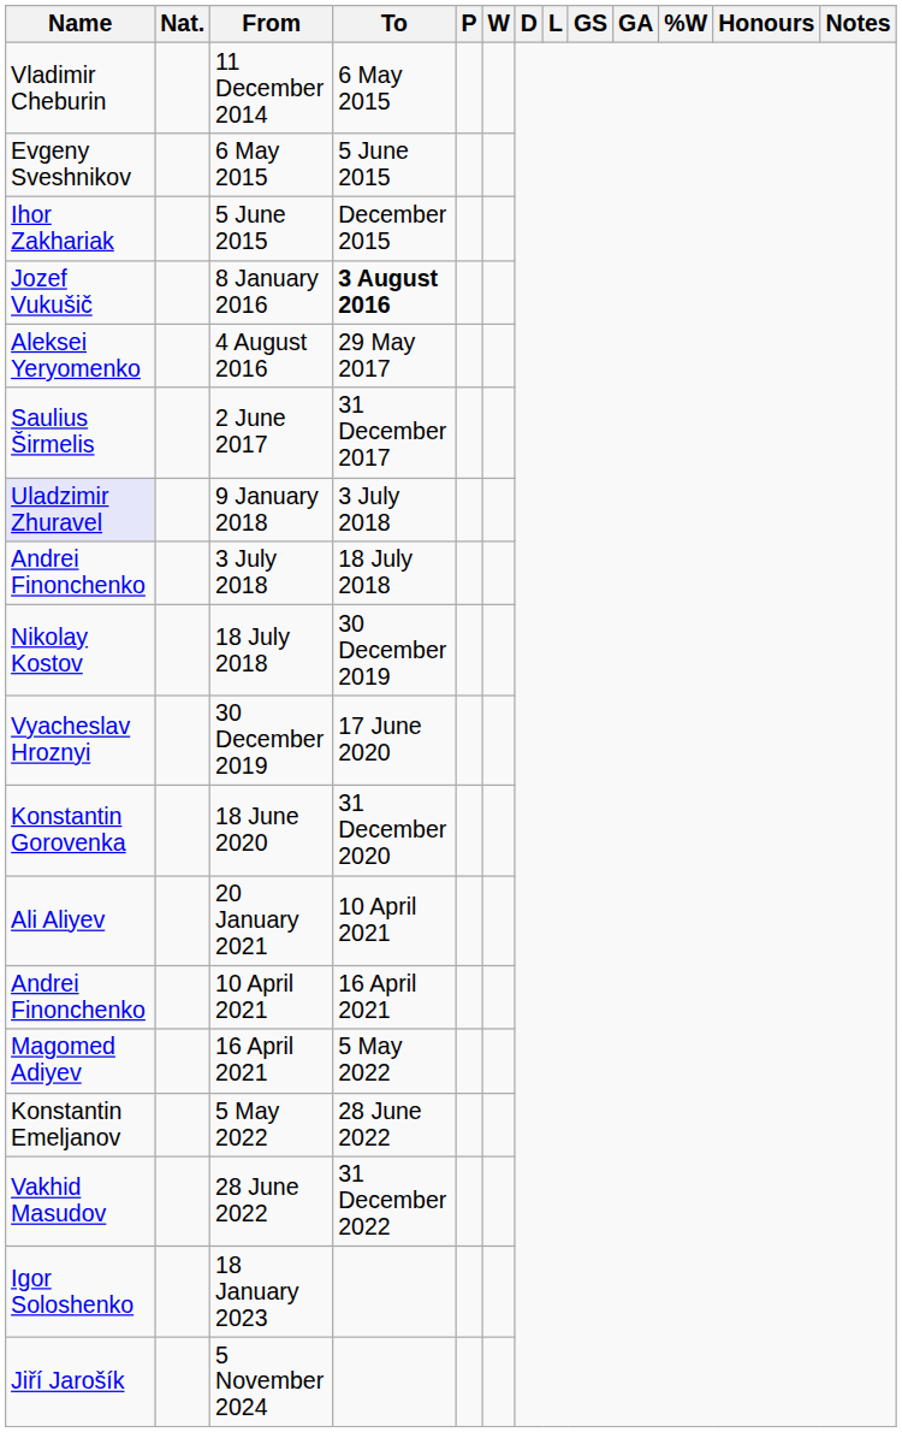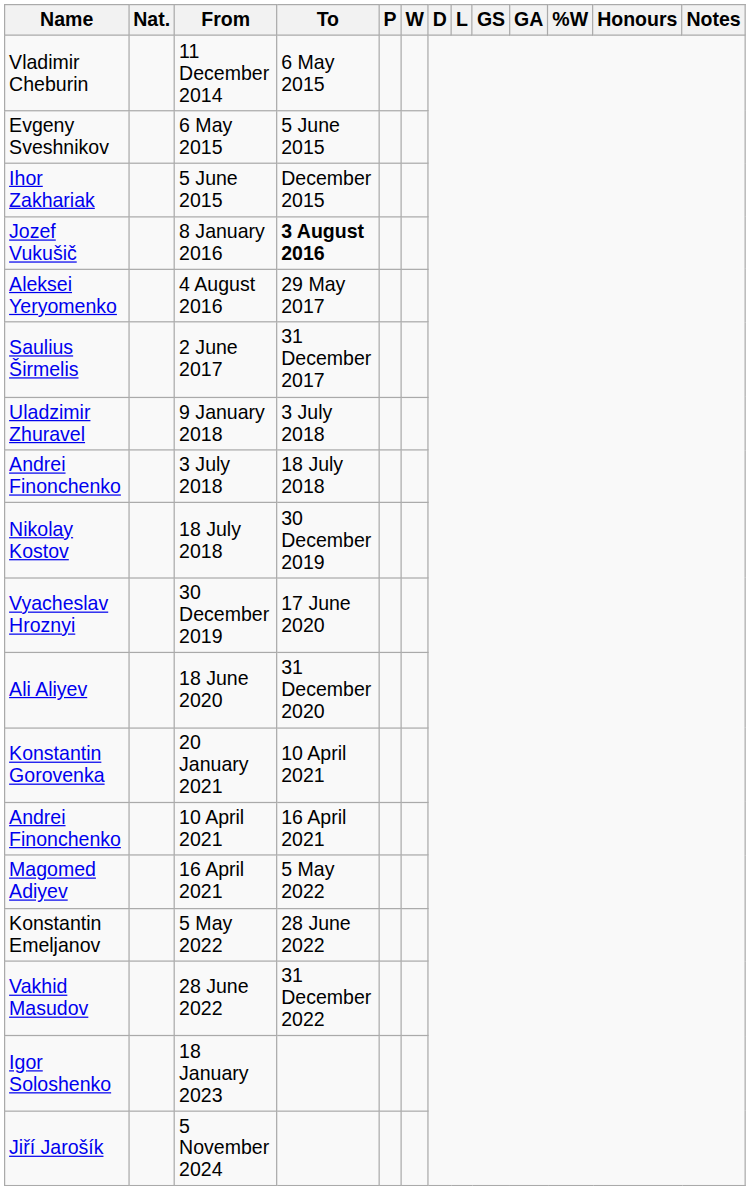 <table class="wikitable sortable" style="text-align: center">
 <tr>
 <th>Name</th>
 <th>Nat.</th>
 <th class="unsortable">From</th>
 <th class="unsortable">To</th>
 <th abbr="TOTAL OF MATCHES PLAYED">P</th>
 <th abbr="MATCHES WON">W</th>
 <th abbr="MATCHES DRAWN">D</th>
 <th abbr="MATCHES LOST">L</th>
 <th abbr="GOALS SCORED">GS</th>
 <th abbr="GOAL AGAINST">GA</th>
 <th abbr="PERCENTAGE OF MATCHES WON">%W</th>
 <th abbr="HONOURS">Honours</th>
 <th abbr="NOTES">Notes</th>
 </tr>
 <tr>
 <td align=left>Vladimir Cheburin</td>
 <td align=left></td>
 <td align=left>11 December 2014</td>
 <td align=left>6 May 2015<br></td>
 <td></td>
 <td></td>
 </tr>
 <tr>
 <td align=left>Evgeny Sveshnikov</td>
 <td align=left></td>
 <td align=left>6 May 2015</td>
 <td align=left>5 June 2015<br></td>
 <td></td>
 <td></td>
 </tr>
 <tr>
 <td align=left><a href='#'>Ihor Zakhariak</a></td>
 <td align=left></td>
 <td align=left>5 June 2015</td>
 <td align=left>December 2015<br></td>
 <td></td>
 <td></td>
 </tr>
 <tr>
 <td align=left><a href='#'>Jozef Vukušič</a></td>
 <td align=left></td>
 <td align=left>8 January 2016</td>
 <td align=left><strong>3 August 2016<br></strong></td>
 <td></td>
 <td></td>
 </tr>
 <tr>
 <td align=left><a href='#'>Aleksei Yeryomenko</a></td>
 <td align=left></td>
 <td align=left>4 August 2016</td>
 <td align=left>29 May 2017<br></td>
 <td></td>
 <td></td>
 </tr>
 <tr>
 <td align=left><a href='#'>Saulius Širmelis</a></td>
 <td align=left></td>
 <td align=left>2 June 2017</td>
 <td align=left>31 December 2017<br></td>
 <td></td>
 <td></td>
 </tr>
 <tr>
-<td align=left style="background: lavender;"><a href='#'>Uladzimir Zhuravel</a></td>
+<td align=left><a href='#'>Uladzimir Zhuravel</a></td>
 <td align=left></td>
 <td align=left>9 January 2018</td>
 <td align=left>3 July 2018<br></td>
 <td></td>
 <td></td>
 </tr>
 <tr>
 <td align=left><a href='#'>Andrei Finonchenko</a> </td>
 <td align=left></td>
 <td align=left>3 July 2018</td>
 <td align=left>18 July 2018<br></td>
 <td></td>
 <td></td>
 </tr>
 <tr>
 <td align=left><a href='#'>Nikolay Kostov</a></td>
 <td align=left></td>
 <td align=left>18 July 2018</td>
 <td align=left>30 December 2019<br></td>
 <td></td>
 <td></td>
 </tr>
 <tr>
 <td align=left><a href='#'>Vyacheslav Hroznyi</a></td>
 <td align=left></td>
 <td align=left>30 December 2019</td>
 <td align=left>17 June 2020<br></td>
 <td></td>
 <td></td>
 </tr>
 <tr>
-<td align=left><a href='#'>Konstantin Gorovenka</a></td>
+<td align=left><a href='#'>Ali Aliyev</a></td>
 <td align=left></td>
 <td align=left>18 June 2020</td>
 <td align=left>31 December 2020<br></td>
 <td></td>
 <td></td>
 </tr>
 <tr>
-<td align=left><a href='#'>Ali Aliyev</a></td>
+<td align=left><a href='#'>Konstantin Gorovenka</a></td>
 <td align=left></td>
 <td align=left>20 January 2021</td>
 <td align=left>10 April 2021<br></td>
 <td></td>
 <td></td>
 </tr>
 <tr>
 <td align=left><a href='#'>Andrei Finonchenko</a> </td>
 <td align=left></td>
 <td align=left>10 April 2021</td>
 <td align=left>16 April 2021<br></td>
 <td></td>
 <td></td>
 </tr>
 <tr>
 <td align=left><a href='#'>Magomed Adiyev</a></td>
 <td align=left></td>
 <td align=left>16 April 2021</td>
 <td align=left>5 May 2022<br></td>
 <td></td>
 <td></td>
 </tr>
 <tr>
 <td align=left>Konstantin Emeljanov </td>
 <td align=left></td>
 <td align=left>5 May 2022</td>
 <td align=left>28 June 2022<br></td>
 <td></td>
 <td></td>
 </tr>
 <tr>
 <td align=left><a href='#'>Vakhid Masudov</a></td>
 <td align=left></td>
 <td align=left>28 June 2022</td>
 <td align=left>31 December 2022<br></td>
 <td></td>
 <td></td>
 </tr>
 <tr>
 <td align=left><a href='#'>Igor Soloshenko</a></td>
 <td align=left></td>
 <td align=left>18 January 2023</td>
 <td align=left><br></td>
 <td></td>
 <td></td>
 </tr>
 <tr>
 <td align=left><a href='#'>Jiří Jarošík</a></td>
 <td align=left></td>
 <td align=left>5 November 2024</td>
 <td align=left><br></td>
 <td></td>
 <td></td>
 </tr>
 </table>
